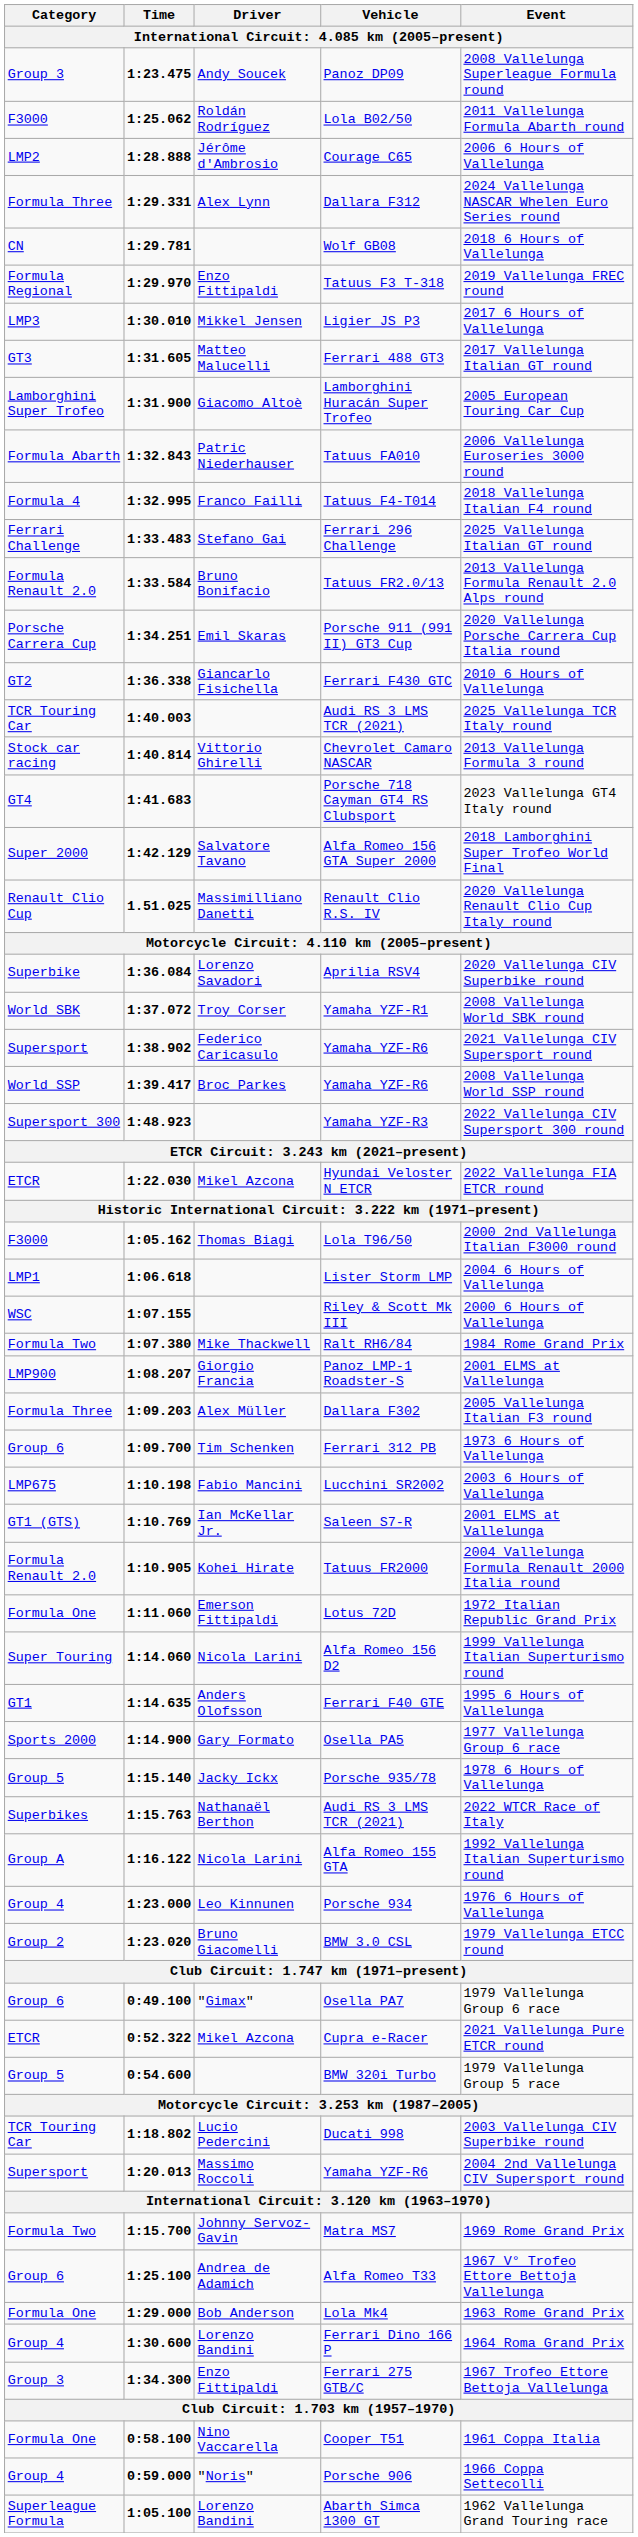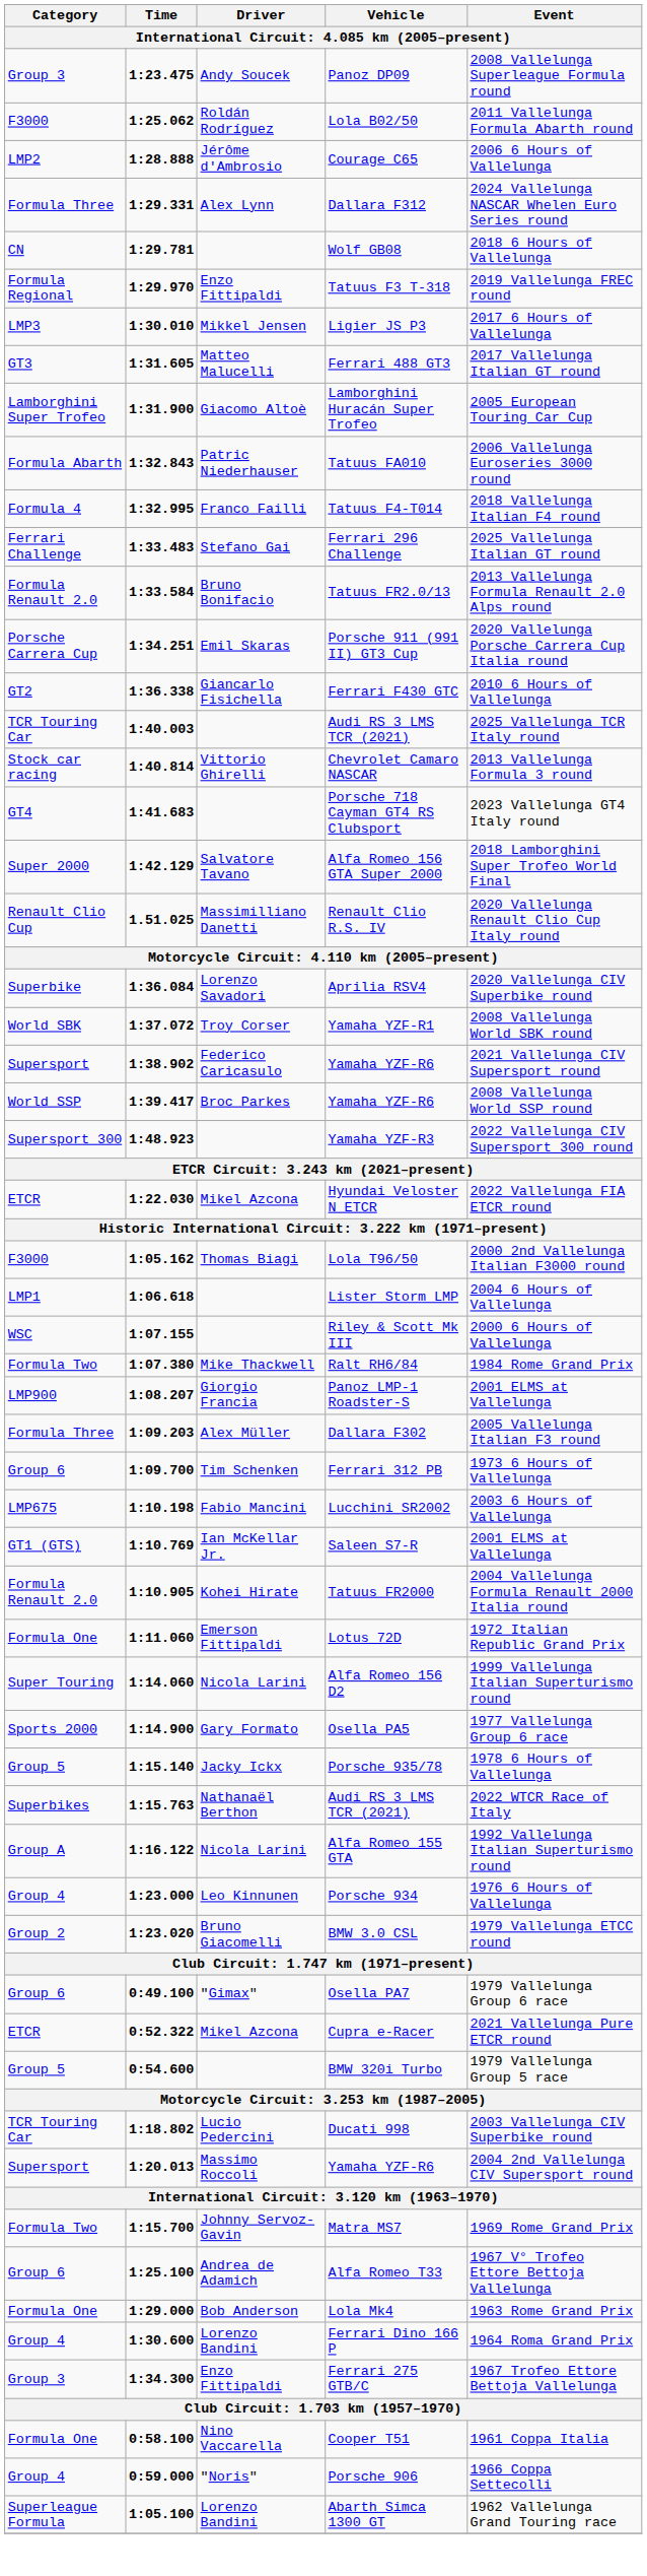 <table class="wikitable">
 <tr>
 <th>Category</th>
 <th>Time</th>
 <th>Driver</th>
 <th>Vehicle</th>
 <th>Event</th>
 </tr>
 <tr>
 <th colspan=5>International Circuit: 4.085 km (2005–present)</th>
 </tr>
 <tr>
 <td><a href='#'>Group 3</a></td>
 <td><strong>1:23.475</strong></td>
 <td><a href='#'>Andy Soucek</a></td>
 <td><a href='#'>Panoz DP09</a></td>
 <td><a href='#'>2008 Vallelunga Superleague Formula round</a></td>
 </tr>
 <tr>
 <td><a href='#'>F3000</a></td>
 <td><strong>1:25.062</strong></td>
 <td><a href='#'>Roldán Rodríguez</a></td>
 <td><a href='#'>Lola B02/50</a></td>
 <td><a href='#'>2011 Vallelunga Formula Abarth round</a></td>
 </tr>
 <tr>
 <td><a href='#'>LMP2</a></td>
 <td><strong>1:28.888</strong></td>
 <td><a href='#'>Jérôme d'Ambrosio</a></td>
 <td><a href='#'>Courage C65</a></td>
 <td><a href='#'>2006 6 Hours of Vallelunga</a></td>
 </tr>
 <tr>
 <td><a href='#'>Formula Three</a></td>
 <td><strong>1:29.331</strong></td>
 <td><a href='#'>Alex Lynn</a></td>
 <td><a href='#'>Dallara F312</a></td>
 <td><a href='#'>2024 Vallelunga NASCAR Whelen Euro Series round</a></td>
 </tr>
 <tr>
 <td><a href='#'>CN</a></td>
 <td><strong>1:29.781</strong></td>
 <td></td>
 <td><a href='#'>Wolf GB08</a></td>
 <td><a href='#'>2018 6 Hours of Vallelunga</a></td>
 </tr>
 <tr>
 <td><a href='#'>Formula Regional</a></td>
 <td><strong>1:29.970</strong></td>
 <td><a href='#'>Enzo Fittipaldi</a></td>
 <td><a href='#'>Tatuus F3 T-318</a></td>
 <td><a href='#'>2019 Vallelunga FREC round</a></td>
 </tr>
 <tr>
 <td><a href='#'>LMP3</a></td>
 <td><strong>1:30.010</strong></td>
 <td><a href='#'>Mikkel Jensen</a></td>
 <td><a href='#'>Ligier JS P3</a></td>
 <td><a href='#'>2017 6 Hours of Vallelunga</a></td>
 </tr>
 <tr>
 <td><a href='#'>GT3</a></td>
 <td><strong>1:31.605</strong></td>
 <td><a href='#'>Matteo Malucelli</a></td>
 <td><a href='#'>Ferrari 488 GT3</a></td>
 <td><a href='#'>2017 Vallelunga Italian GT round</a></td>
 </tr>
 <tr>
 <td><a href='#'>Lamborghini Super Trofeo</a></td>
 <td><strong>1:31.900</strong></td>
 <td><a href='#'>Giacomo Altoè</a></td>
 <td><a href='#'>Lamborghini Huracán Super Trofeo</a></td>
 <td><a href='#'>2005 European Touring Car Cup</a></td>
 </tr>
 <tr>
 <td><a href='#'>Formula Abarth</a></td>
 <td><strong>1:32.843</strong></td>
 <td><a href='#'>Patric Niederhauser</a></td>
 <td><a href='#'>Tatuus FA010</a></td>
 <td><a href='#'>2006 Vallelunga Euroseries 3000 round</a></td>
 </tr>
 <tr>
 <td><a href='#'>Formula 4</a></td>
 <td><strong>1:32.995</strong></td>
 <td><a href='#'>Franco Failli</a></td>
 <td><a href='#'>Tatuus F4-T014</a></td>
 <td><a href='#'>2018 Vallelunga Italian F4 round</a></td>
 </tr>
 <tr>
 <td><a href='#'>Ferrari Challenge</a></td>
 <td><strong>1:33.483</strong></td>
 <td><a href='#'>Stefano Gai</a></td>
 <td><a href='#'>Ferrari 296 Challenge</a></td>
 <td><a href='#'>2025 Vallelunga Italian GT round</a></td>
 </tr>
 <tr>
 <td><a href='#'>Formula Renault 2.0</a></td>
 <td><strong>1:33.584</strong></td>
 <td><a href='#'>Bruno Bonifacio</a></td>
 <td><a href='#'>Tatuus FR2.0/13</a></td>
 <td><a href='#'>2013 Vallelunga Formula Renault 2.0 Alps round</a></td>
 </tr>
 <tr>
 <td><a href='#'>Porsche Carrera Cup</a></td>
 <td><strong>1:34.251</strong></td>
 <td><a href='#'>Emil Skaras</a></td>
 <td><a href='#'>Porsche 911 (991 II) GT3 Cup</a></td>
 <td><a href='#'>2020 Vallelunga Porsche Carrera Cup Italia round</a></td>
 </tr>
 <tr>
 <td><a href='#'>GT2</a></td>
 <td><strong>1:36.338</strong></td>
 <td><a href='#'>Giancarlo Fisichella</a></td>
 <td><a href='#'>Ferrari F430 GTC</a></td>
 <td><a href='#'>2010 6 Hours of Vallelunga</a></td>
 </tr>
 <tr>
 <td><a href='#'>TCR Touring Car</a></td>
 <td><strong>1:40.003</strong></td>
 <td></td>
 <td><a href='#'>Audi RS 3 LMS TCR (2021)</a></td>
 <td><a href='#'>2025 Vallelunga TCR Italy round</a></td>
 </tr>
 <tr>
 <td><a href='#'>Stock car racing</a></td>
 <td><strong>1:40.814</strong></td>
 <td><a href='#'>Vittorio Ghirelli</a></td>
 <td><a href='#'>Chevrolet Camaro NASCAR</a></td>
 <td><a href='#'>2013 Vallelunga Formula 3 round</a></td>
 </tr>
 <tr>
 <td><a href='#'>GT4</a></td>
 <td><strong>1:41.683</strong></td>
 <td></td>
 <td><a href='#'>Porsche 718 Cayman GT4 RS Clubsport</a></td>
 <td>2023 Vallelunga GT4 Italy round</td>
 </tr>
 <tr>
 <td><a href='#'>Super 2000</a></td>
 <td><strong>1:42.129</strong></td>
 <td><a href='#'>Salvatore Tavano</a></td>
 <td><a href='#'>Alfa Romeo 156 GTA Super 2000</a></td>
 <td><a href='#'>2018 Lamborghini Super Trofeo World Final</a></td>
 </tr>
 <tr>
 <td><a href='#'>Renault Clio Cup</a></td>
 <td><strong>1.51.025</strong></td>
 <td><a href='#'>Massimilliano Danetti</a></td>
 <td><a href='#'>Renault Clio R.S. IV</a></td>
 <td><a href='#'>2020 Vallelunga Renault Clio Cup Italy round</a></td>
 </tr>
 <tr>
 <th colspan=5>Motorcycle Circuit: 4.110 km (2005–present)</th>
 </tr>
 <tr>
 <td><a href='#'>Superbike</a></td>
 <td><strong>1:36.084</strong></td>
 <td><a href='#'>Lorenzo Savadori</a></td>
 <td><a href='#'>Aprilia RSV4</a></td>
 <td><a href='#'>2020 Vallelunga CIV Superbike round</a></td>
 </tr>
 <tr>
 <td><a href='#'>World SBK</a></td>
 <td><strong>1:37.072</strong></td>
 <td><a href='#'>Troy Corser</a></td>
 <td><a href='#'>Yamaha YZF-R1</a></td>
 <td><a href='#'>2008 Vallelunga World SBK round</a></td>
 </tr>
 <tr>
 <td><a href='#'>Supersport</a></td>
 <td><strong>1:38.902</strong></td>
 <td><a href='#'>Federico Caricasulo</a></td>
 <td><a href='#'>Yamaha YZF-R6</a></td>
 <td><a href='#'>2021 Vallelunga CIV Supersport round</a></td>
 </tr>
 <tr>
 <td><a href='#'>World SSP</a></td>
 <td><strong>1:39.417</strong></td>
 <td><a href='#'>Broc Parkes</a></td>
 <td><a href='#'>Yamaha YZF-R6</a></td>
 <td><a href='#'>2008 Vallelunga World SSP round</a></td>
 </tr>
 <tr>
 <td><a href='#'>Supersport 300</a></td>
 <td><strong>1:48.923</strong></td>
 <td></td>
 <td><a href='#'>Yamaha YZF-R3</a></td>
 <td><a href='#'>2022 Vallelunga CIV Supersport 300 round</a></td>
 </tr>
 <tr>
 <th colspan=5>ETCR Circuit: 3.243 km (2021–present)</th>
 </tr>
 <tr>
 <td><a href='#'>ETCR</a></td>
 <td><strong>1:22.030</strong></td>
 <td><a href='#'>Mikel Azcona</a></td>
 <td><a href='#'>Hyundai Veloster N ETCR</a></td>
 <td><a href='#'>2022 Vallelunga FIA ETCR round</a></td>
 </tr>
 <tr>
 <th colspan=5>Historic International Circuit: 3.222 km (1971–present)</th>
 </tr>
 <tr>
 <td><a href='#'>F3000</a></td>
 <td><strong>1:05.162</strong></td>
 <td><a href='#'>Thomas Biagi</a></td>
 <td><a href='#'>Lola T96/50</a></td>
 <td><a href='#'>2000 2nd Vallelunga Italian F3000 round</a></td>
 </tr>
 <tr>
 <td><a href='#'>LMP1</a></td>
 <td><strong>1:06.618</strong></td>
 <td></td>
 <td><a href='#'>Lister Storm LMP</a></td>
 <td><a href='#'>2004 6 Hours of Vallelunga</a></td>
 </tr>
 <tr>
 <td><a href='#'>WSC</a></td>
 <td><strong>1:07.155</strong></td>
 <td></td>
 <td><a href='#'>Riley & Scott Mk III</a></td>
 <td><a href='#'>2000 6 Hours of Vallelunga</a></td>
 </tr>
 <tr>
 <td><a href='#'>Formula Two</a></td>
 <td><strong>1:07.380</strong></td>
 <td><a href='#'>Mike Thackwell</a></td>
 <td><a href='#'>Ralt RH6/84</a></td>
 <td><a href='#'>1984 Rome Grand Prix</a></td>
 </tr>
 <tr>
 <td><a href='#'>LMP900</a></td>
 <td><strong>1:08.207</strong></td>
 <td><a href='#'>Giorgio Francia</a></td>
 <td><a href='#'>Panoz LMP-1 Roadster-S</a></td>
 <td><a href='#'>2001 ELMS at Vallelunga</a></td>
 </tr>
 <tr>
 <td><a href='#'>Formula Three</a></td>
 <td><strong>1:09.203</strong></td>
 <td><a href='#'>Alex Müller</a></td>
 <td><a href='#'>Dallara F302</a></td>
 <td><a href='#'>2005 Vallelunga Italian F3 round</a></td>
 </tr>
 <tr>
 <td><a href='#'>Group 6</a></td>
 <td><strong>1:09.700</strong></td>
 <td><a href='#'>Tim Schenken</a></td>
 <td><a href='#'>Ferrari 312 PB</a></td>
 <td><a href='#'>1973 6 Hours of Vallelunga</a></td>
 </tr>
 <tr>
 <td><a href='#'>LMP675</a></td>
 <td><strong>1:10.198</strong></td>
 <td><a href='#'>Fabio Mancini</a></td>
 <td><a href='#'>Lucchini SR2002</a></td>
 <td><a href='#'>2003 6 Hours of Vallelunga</a></td>
 </tr>
 <tr>
 <td><a href='#'>GT1 (GTS)</a></td>
 <td><strong>1:10.769</strong></td>
 <td><a href='#'>Ian McKellar Jr.</a></td>
 <td><a href='#'>Saleen S7-R</a></td>
 <td><a href='#'>2001 ELMS at Vallelunga</a></td>
 </tr>
 <tr>
 <td><a href='#'>Formula Renault 2.0</a></td>
 <td><strong>1:10.905</strong></td>
 <td><a href='#'>Kohei Hirate</a></td>
 <td><a href='#'>Tatuus FR2000</a></td>
 <td><a href='#'>2004 Vallelunga Formula Renault 2000 Italia round</a></td>
 </tr>
 <tr>
 <td><a href='#'>Formula One</a></td>
 <td><strong>1:11.060</strong></td>
 <td><a href='#'>Emerson Fittipaldi</a></td>
 <td><a href='#'>Lotus 72D</a></td>
 <td><a href='#'>1972 Italian Republic Grand Prix</a></td>
 </tr>
 <tr>
 <td><a href='#'>Super Touring</a></td>
 <td><strong>1:14.060</strong></td>
 <td><a href='#'>Nicola Larini</a></td>
 <td><a href='#'>Alfa Romeo 156 D2</a></td>
 <td><a href='#'>1999 Vallelunga Italian Superturismo round</a></td>
 </tr>
 <tr>
-<td><a href='#'>GT1</a></td>
-<td><strong>1:14.635</strong></td>
-<td><a href='#'>Anders Olofsson</a></td>
-<td><a href='#'>Ferrari F40 GTE</a></td>
-<td><a href='#'>1995 6 Hours of Vallelunga</a></td>
-</tr>
-<tr>
 <td><a href='#'>Sports 2000</a></td>
 <td><strong>1:14.900</strong></td>
 <td><a href='#'>Gary Formato</a></td>
 <td><a href='#'>Osella PA5</a></td>
 <td><a href='#'>1977 Vallelunga Group 6 race</a></td>
 </tr>
 <tr>
 <td><a href='#'>Group 5</a></td>
 <td><strong>1:15.140</strong></td>
 <td><a href='#'>Jacky Ickx</a></td>
 <td><a href='#'>Porsche 935/78</a></td>
 <td><a href='#'>1978 6 Hours of Vallelunga</a></td>
 </tr>
 <tr>
 <td><a href='#'>Superbikes</a></td>
 <td><strong>1:15.763</strong></td>
 <td><a href='#'>Nathanaël Berthon</a></td>
 <td><a href='#'>Audi RS 3 LMS TCR (2021)</a></td>
 <td><a href='#'>2022 WTCR Race of Italy</a></td>
 </tr>
 <tr>
 <td><a href='#'>Group A</a></td>
 <td><strong>1:16.122</strong></td>
 <td><a href='#'>Nicola Larini</a></td>
 <td><a href='#'>Alfa Romeo 155 GTA</a></td>
 <td><a href='#'>1992 Vallelunga Italian Superturismo round</a></td>
 </tr>
 <tr>
 <td><a href='#'>Group 4</a></td>
 <td><strong>1:23.000</strong></td>
 <td><a href='#'>Leo Kinnunen</a></td>
 <td><a href='#'>Porsche 934</a></td>
 <td><a href='#'>1976 6 Hours of Vallelunga</a></td>
 </tr>
 <tr>
 <td><a href='#'>Group 2</a></td>
 <td><strong>1:23.020</strong></td>
 <td><a href='#'>Bruno Giacomelli</a></td>
 <td><a href='#'>BMW 3.0 CSL</a></td>
 <td><a href='#'>1979 Vallelunga ETCC round</a></td>
 </tr>
 <tr>
 <th colspan=5>Club Circuit: 1.747 km (1971–present)</th>
 </tr>
 <tr>
 <td><a href='#'>Group 6</a></td>
 <td><strong>0:49.100</strong></td>
 <td>"<a href='#'>Gimax</a>"</td>
 <td><a href='#'>Osella PA7</a></td>
 <td>1979 Vallelunga Group 6 race</td>
 </tr>
 <tr>
 <td><a href='#'>ETCR</a></td>
 <td><strong>0:52.322</strong></td>
 <td><a href='#'>Mikel Azcona</a></td>
 <td><a href='#'>Cupra e-Racer</a></td>
 <td><a href='#'>2021 Vallelunga Pure ETCR round</a></td>
 </tr>
 <tr>
 <td><a href='#'>Group 5</a></td>
 <td><strong>0:54.600</strong></td>
 <td></td>
 <td><a href='#'>BMW 320i Turbo</a></td>
 <td>1979 Vallelunga Group 5 race</td>
 </tr>
 <tr>
 <th colspan=5>Motorcycle Circuit: 3.253 km (1987–2005)</th>
 </tr>
 <tr>
 <td><a href='#'>TCR Touring Car</a></td>
 <td><strong>1:18.802</strong></td>
 <td><a href='#'>Lucio Pedercini</a></td>
 <td><a href='#'>Ducati 998</a></td>
 <td><a href='#'>2003 Vallelunga CIV Superbike round</a></td>
 </tr>
 <tr>
 <td><a href='#'>Supersport</a></td>
 <td><strong>1:20.013</strong></td>
 <td><a href='#'>Massimo Roccoli</a></td>
 <td><a href='#'>Yamaha YZF-R6</a></td>
 <td><a href='#'>2004 2nd Vallelunga CIV Supersport round</a></td>
 </tr>
 <tr>
 <th colspan=5>International Circuit: 3.120 km (1963–1970)</th>
 </tr>
 <tr>
 <td><a href='#'>Formula Two</a></td>
 <td><strong>1:15.700</strong></td>
 <td><a href='#'>Johnny Servoz-Gavin</a></td>
 <td><a href='#'>Matra MS7</a></td>
 <td><a href='#'>1969 Rome Grand Prix</a></td>
 </tr>
 <tr>
 <td><a href='#'>Group 6</a></td>
 <td><strong>1:25.100</strong></td>
 <td><a href='#'>Andrea de Adamich</a></td>
 <td><a href='#'>Alfa Romeo T33</a></td>
 <td><a href='#'>1967 V° Trofeo Ettore Bettoja Vallelunga</a></td>
 </tr>
 <tr>
 <td><a href='#'>Formula One</a></td>
 <td><strong>1:29.000</strong></td>
 <td><a href='#'>Bob Anderson</a></td>
 <td><a href='#'>Lola Mk4</a></td>
 <td><a href='#'>1963 Rome Grand Prix</a></td>
 </tr>
 <tr>
 <td><a href='#'>Group 4</a></td>
 <td><strong>1:30.600</strong></td>
 <td><a href='#'>Lorenzo Bandini</a></td>
 <td><a href='#'>Ferrari Dino 166 P</a></td>
 <td><a href='#'>1964 Roma Grand Prix</a></td>
 </tr>
 <tr>
 <td><a href='#'>Group 3</a></td>
 <td><strong>1:34.300</strong></td>
 <td><a href='#'>Enzo Fittipaldi</a></td>
 <td><a href='#'>Ferrari 275 GTB/C</a></td>
 <td><a href='#'>1967 Trofeo Ettore Bettoja Vallelunga</a></td>
 </tr>
 <tr>
 <th colspan=5>Club Circuit: 1.703 km (1957–1970)</th>
 </tr>
 <tr>
 <td><a href='#'>Formula One</a></td>
 <td><strong>0:58.100</strong></td>
 <td><a href='#'>Nino Vaccarella</a></td>
 <td><a href='#'>Cooper T51</a></td>
 <td><a href='#'>1961 Coppa Italia</a></td>
 </tr>
 <tr>
 <td><a href='#'>Group 4</a></td>
 <td><strong>0:59.000</strong></td>
 <td>"<a href='#'>Noris</a>"</td>
 <td><a href='#'>Porsche 906</a></td>
 <td><a href='#'>1966 Coppa Settecolli</a></td>
 </tr>
 <tr>
 <td><a href='#'>Superleague Formula</a></td>
 <td><strong>1:05.100</strong></td>
 <td><a href='#'>Lorenzo Bandini</a></td>
 <td><a href='#'>Abarth Simca 1300 GT</a></td>
 <td>1962 Vallelunga Grand Touring race</td>
 </tr>
 <tr>
 </tr>
 </table>
